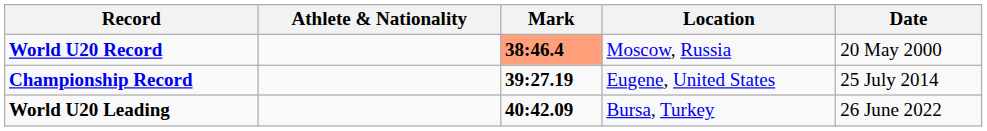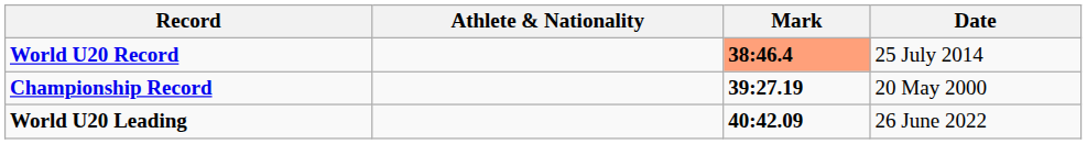 <table class="wikitable" width=65%>
 <tr>
 <th>Record</th>
 <th>Athlete & Nationality</th>
 <th>Mark</th>
-<th>Location</th>
 <th>Date</th>
 </tr>
 <tr>
 <td><strong><a href='#'>World U20 Record</a></strong></td>
 <td></td>
 <td style="background: lightsalmon;"><strong>38:46.4</strong></td>
-<td><a href='#'>Moscow</a>, <a href='#'>Russia</a></td>
-<td>20 May 2000</td>
+<td>25 July 2014</td>
 </tr>
 <tr>
 <td><strong><a href='#'>Championship Record</a></strong></td>
 <td></td>
 <td><strong>39:27.19</strong></td>
-<td><a href='#'>Eugene</a>, <a href='#'>United States</a></td>
-<td>25 July 2014</td>
+<td>20 May 2000</td>
 </tr>
 <tr>
 <td><strong>World U20 Leading</strong></td>
 <td></td>
 <td><strong>40:42.09</strong></td>
-<td><a href='#'>Bursa</a>, <a href='#'>Turkey</a></td>
 <td>26 June 2022</td>
 </tr>
 </table>
